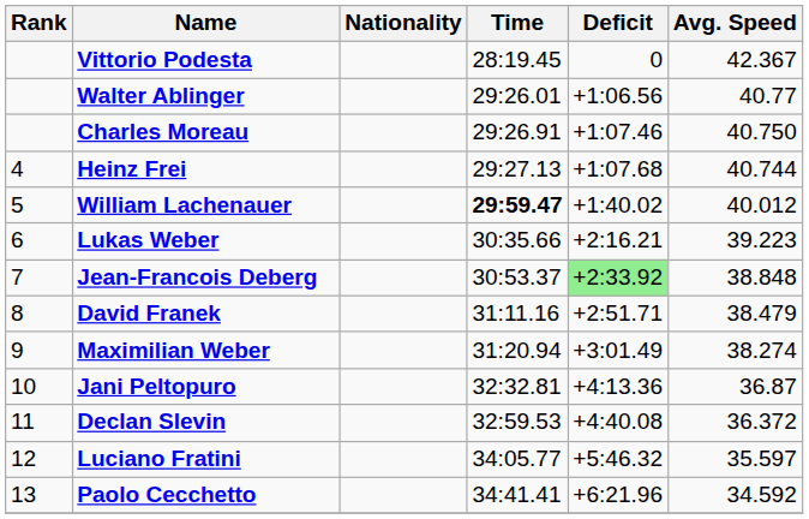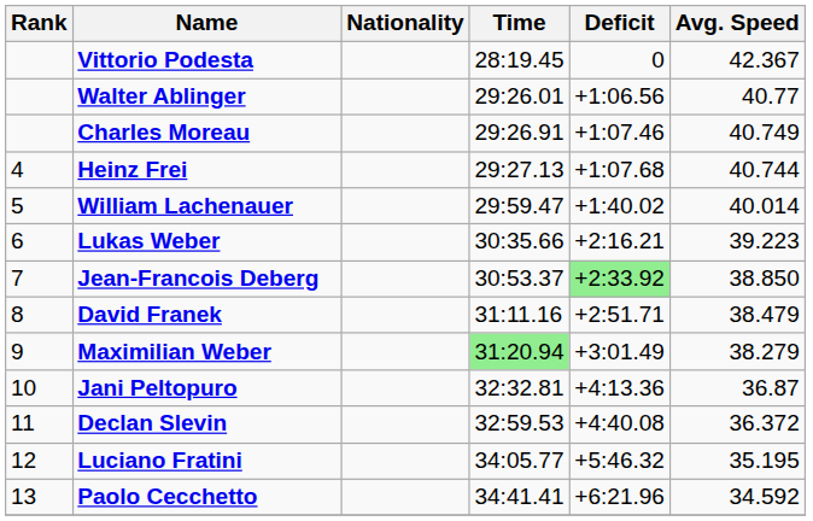 <table class="wikitable sortable" style="text-align:left">
 <tr>
 <th width=20>Rank</th>
 <th width=180>Name</th>
 <th>Nationality</th>
 <th>Time</th>
 <th>Deficit</th>
 <th>Avg. Speed</th>
 </tr>
 <tr>
 <td></td>
 <td><strong><a href='#'>Vittorio Podesta</a></strong></td>
 <td><strong></strong></td>
 <td>28:19.45</td>
 <td align=right>0</td>
 <td align=right>42.367</td>
 </tr>
 <tr>
 <td></td>
 <td><strong><a href='#'>Walter Ablinger</a></strong></td>
 <td><strong></strong></td>
 <td>29:26.01</td>
 <td align=right>+1:06.56</td>
 <td align=right>40.77</td>
 </tr>
 <tr>
 <td></td>
 <td><strong><a href='#'>Charles Moreau</a></strong></td>
 <td><strong></strong></td>
 <td>29:26.91</td>
 <td align=right>+1:07.46</td>
-<td align=right>40.750</td>
+<td align=right>40.749</td>
 </tr>
 <tr>
 <td>4</td>
 <td><strong><a href='#'>Heinz Frei</a></strong></td>
 <td><strong></strong></td>
 <td>29:27.13</td>
 <td align=right>+1:07.68</td>
 <td align=right>40.744</td>
 </tr>
 <tr>
 <td>5</td>
 <td><strong><a href='#'>William Lachenauer</a></strong></td>
 <td><strong></strong></td>
-<td><strong>29:59.47</strong></td>
+<td>29:59.47</td>
 <td align=right>+1:40.02</td>
-<td align=right>40.012</td>
+<td align=right>40.014</td>
 </tr>
 <tr>
 <td>6</td>
 <td><strong><a href='#'>Lukas Weber</a></strong></td>
 <td><strong></strong></td>
 <td>30:35.66</td>
 <td align=right>+2:16.21</td>
 <td align=right>39.223</td>
 </tr>
 <tr>
 <td>7</td>
 <td><strong><a href='#'>Jean-Francois Deberg</a></strong></td>
 <td><strong></strong></td>
 <td>30:53.37</td>
 <td align=right style="background: lightgreen;">+2:33.92</td>
-<td align=right>38.848</td>
+<td align=right>38.850</td>
 </tr>
 <tr>
 <td>8</td>
 <td><strong><a href='#'>David Franek</a></strong></td>
 <td><strong></strong></td>
 <td>31:11.16</td>
 <td align=right>+2:51.71</td>
 <td align=right>38.479</td>
 </tr>
 <tr>
 <td>9</td>
 <td><strong><a href='#'>Maximilian Weber</a></strong></td>
 <td><strong></strong></td>
-<td>31:20.94</td>
+<td style="background: lightgreen;">31:20.94</td>
 <td align=right>+3:01.49</td>
-<td align=right>38.274</td>
+<td align=right>38.279</td>
 </tr>
 <tr>
 <td>10</td>
 <td><strong><a href='#'>Jani Peltopuro</a></strong></td>
 <td><strong></strong></td>
 <td>32:32.81</td>
 <td align=right>+4:13.36</td>
 <td align=right>36.87</td>
 </tr>
 <tr>
 <td>11</td>
 <td><strong><a href='#'>Declan Slevin</a></strong></td>
 <td><strong></strong></td>
 <td>32:59.53</td>
 <td align=right>+4:40.08</td>
 <td align=right>36.372</td>
 </tr>
 <tr>
 <td>12</td>
 <td><strong><a href='#'>Luciano Fratini</a></strong></td>
 <td><strong></strong></td>
 <td>34:05.77</td>
 <td align=right>+5:46.32</td>
-<td align=right>35.597</td>
+<td align=right>35.195</td>
 </tr>
 <tr>
 <td>13</td>
 <td><strong><a href='#'>Paolo Cecchetto</a></strong></td>
 <td><strong></strong></td>
 <td>34:41.41</td>
 <td align=right>+6:21.96</td>
 <td align=right>34.592</td>
 </tr>
 <tr>
 </tr>
 </table>
